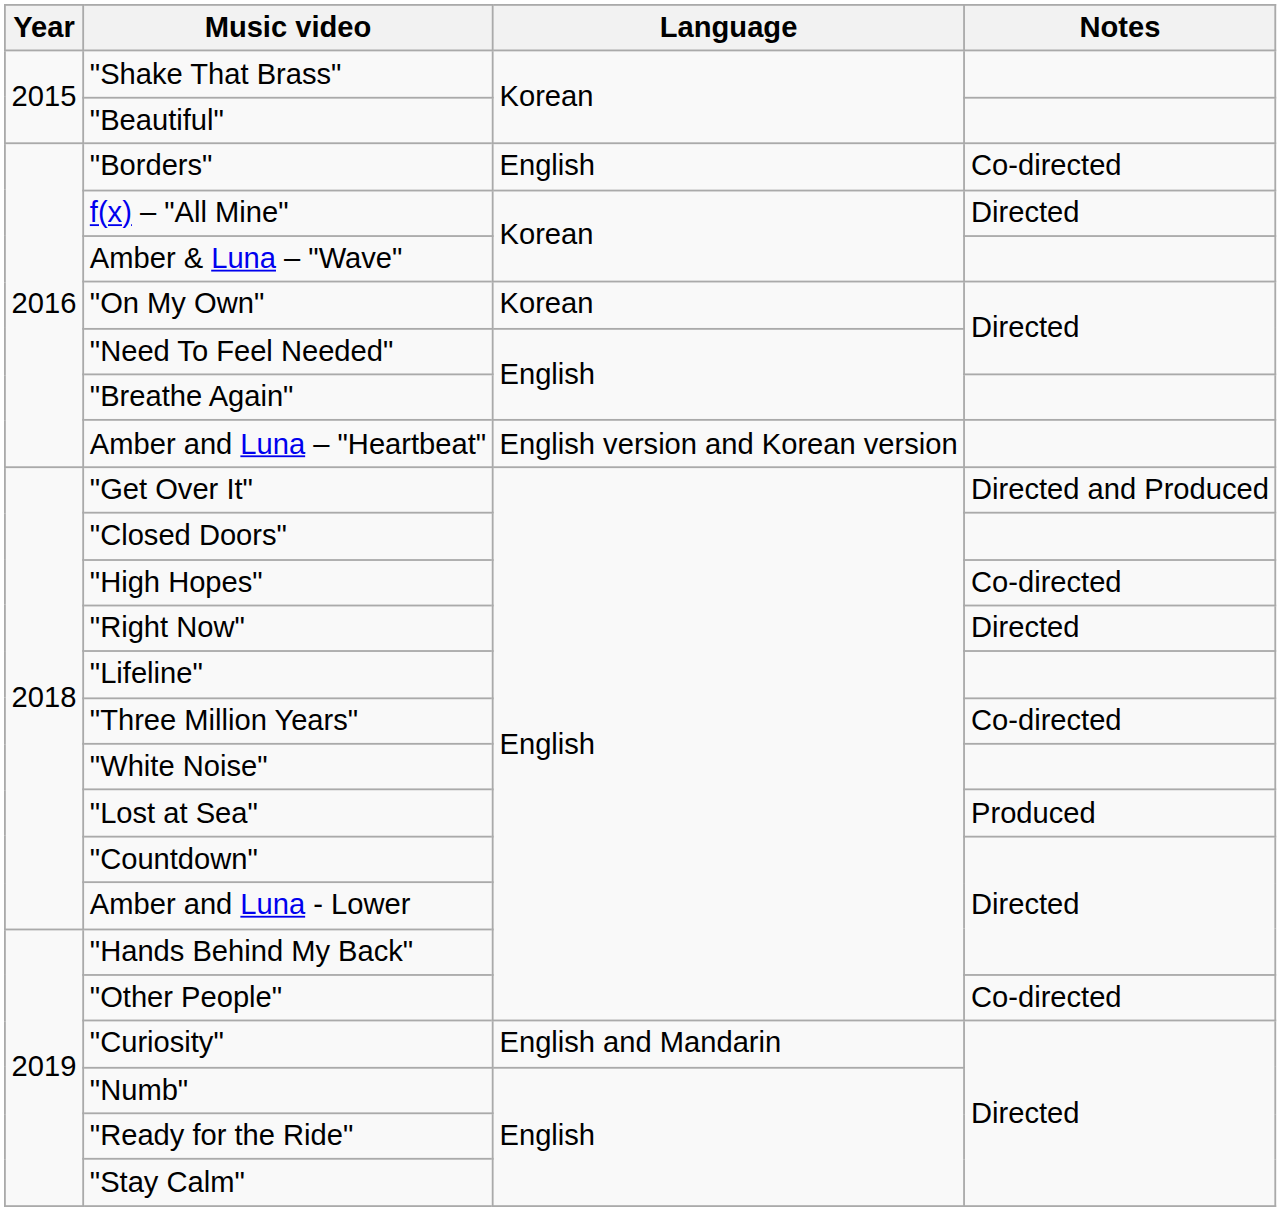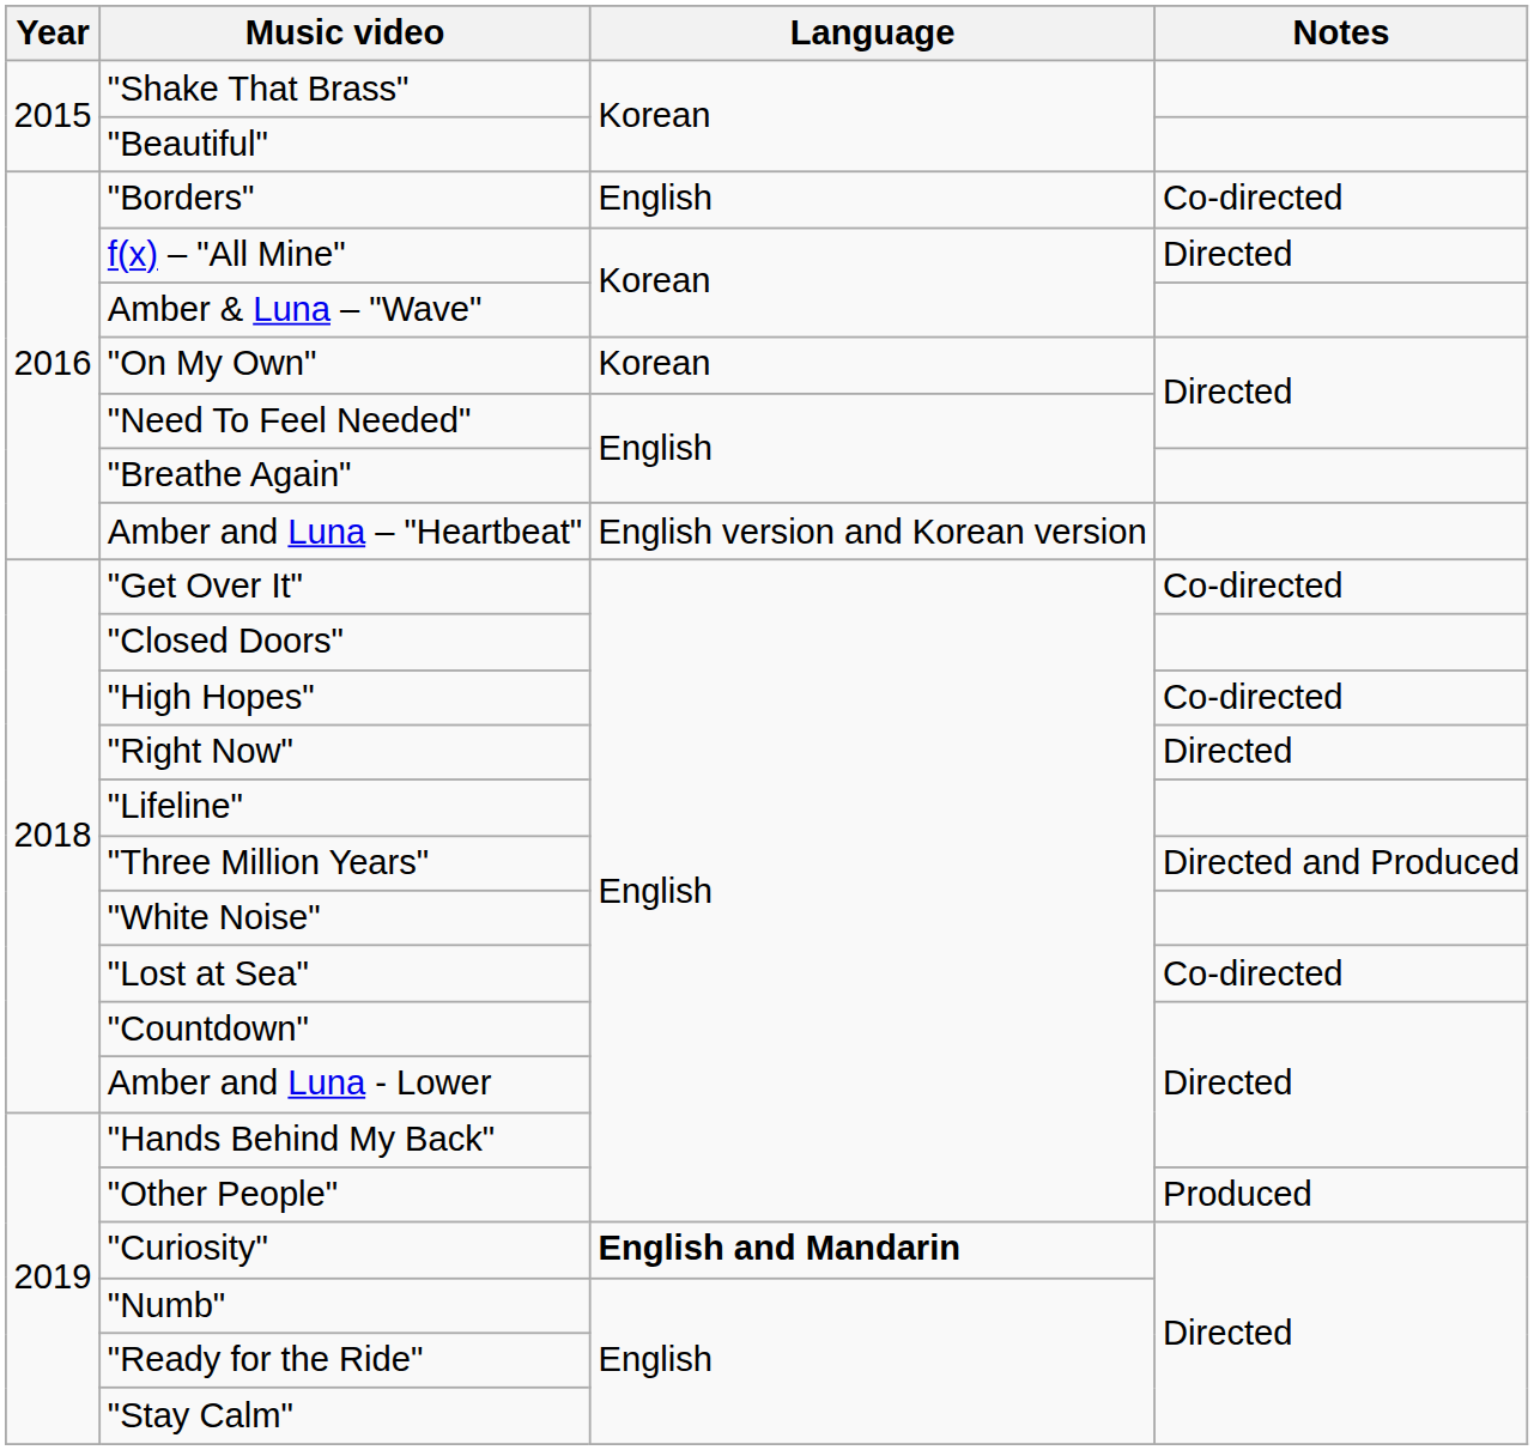 <table class="wikitable">
 <tr>
 <th scope="col">Year</th>
 <th>Music video</th>
 <th>Language</th>
 <th scope="col">Notes</th>
 </tr>
 <tr>
 <td rowspan="2">2015</td>
 <td>"Shake That Brass"</td>
 <td rowspan="2">Korean</td>
 <td></td>
 </tr>
 <tr>
 <td>"Beautiful"</td>
 <td></td>
 </tr>
 <tr>
 <td rowspan="7">2016</td>
 <td>"Borders"</td>
 <td>English</td>
 <td>Co-directed</td>
 </tr>
 <tr>
 <td><a href='#'>f(x)</a> – "All Mine"</td>
 <td rowspan="2">Korean</td>
 <td>Directed</td>
 </tr>
 <tr>
 <td>Amber & <a href='#'>Luna</a> – "Wave"</td>
 <td></td>
 </tr>
 <tr>
 <td>"On My Own"</td>
 <td>Korean</td>
 <td rowspan="2">Directed</td>
 </tr>
 <tr>
 <td>"Need To Feel Needed"</td>
 <td rowspan="2">English</td>
 </tr>
 <tr>
 <td>"Breathe Again"</td>
 <td></td>
 </tr>
 <tr>
 <td>Amber and <a href='#'>Luna</a> – "Heartbeat"</td>
 <td>English version and Korean version</td>
 <td></td>
 </tr>
 <tr>
 <td rowspan="10">2018</td>
 <td>"Get Over It"</td>
 <td rowspan="12">English</td>
-<td>Directed and Produced</td>
+<td>Co-directed</td>
 </tr>
 <tr>
 <td>"Closed Doors"</td>
 <td></td>
 </tr>
 <tr>
 <td>"High Hopes"</td>
 <td>Co-directed</td>
 </tr>
 <tr>
 <td>"Right Now"</td>
 <td>Directed</td>
 </tr>
 <tr>
 <td>"Lifeline"</td>
 <td></td>
 </tr>
 <tr>
 <td>"Three Million Years"</td>
-<td>Co-directed</td>
+<td>Directed and Produced</td>
 </tr>
 <tr>
 <td>"White Noise"</td>
 <td></td>
 </tr>
 <tr>
 <td>"Lost at Sea"</td>
-<td>Produced</td>
+<td>Co-directed</td>
 </tr>
 <tr>
 <td>"Countdown"</td>
 <td rowspan="3">Directed</td>
 </tr>
 <tr>
 <td>Amber and <a href='#'>Luna</a> - Lower</td>
 </tr>
 <tr>
 <td rowspan="6">2019</td>
 <td>"Hands Behind My Back"</td>
 </tr>
 <tr>
 <td>"Other People"</td>
-<td>Co-directed</td>
+<td>Produced</td>
 </tr>
 <tr>
 <td>"Curiosity"</td>
-<td>English and Mandarin</td>
+<td><strong>English and Mandarin</strong></td>
 <td rowspan="4">Directed</td>
 </tr>
 <tr>
 <td>"Numb"</td>
 <td rowspan="3">English</td>
 </tr>
 <tr>
 <td>"Ready for the Ride"</td>
 </tr>
 <tr>
 <td>"Stay Calm"</td>
 </tr>
 </table>
